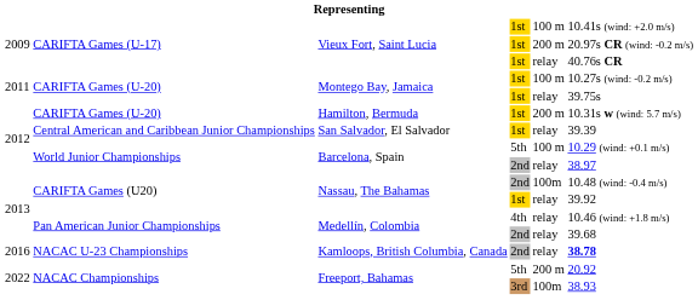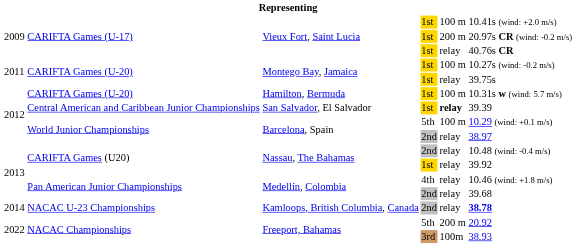 <table>
 <tr>
 <th colspan="6">Representing </th>
 </tr>
 <tr>
 <td rowspan = "3">2009</td>
 <td rowspan = "3"><a href='#'>CARIFTA Games (U-17)</a></td>
 <td rowspan = "3"><a href='#'>Vieux Fort</a>, <a href='#'>Saint Lucia</a></td>
 <td bgcolor=gold>1st</td>
 <td>100 m</td>
 <td>10.41s <small>(wind: +2.0 m/s)</small></td>
 </tr>
 <tr>
 <td bgcolor=gold>1st</td>
 <td>200 m</td>
 <td>20.97s <strong>CR</strong> <small>(wind: -0.2 m/s)</small></td>
 </tr>
 <tr>
 <td bgcolor=gold>1st</td>
 <td> relay</td>
 <td>40.76s <strong>CR</strong></td>
 </tr>
 <tr>
 <td rowspan = "2">2011</td>
 <td rowspan = "2"><a href='#'>CARIFTA Games (U-20)</a></td>
 <td rowspan = "2"><a href='#'>Montego Bay</a>, <a href='#'>Jamaica</a></td>
 <td bgcolor=gold>1st</td>
 <td>100 m</td>
 <td>10.27s <small>(wind: -0.2 m/s)</small></td>
 </tr>
 <tr>
 <td bgcolor=gold>1st</td>
 <td> relay</td>
 <td>39.75s</td>
 </tr>
 <tr>
 <td rowspan=4>2012</td>
 <td><a href='#'>CARIFTA Games (U-20)</a></td>
 <td><a href='#'>Hamilton</a>, <a href='#'>Bermuda</a></td>
 <td bgcolor=gold>1st</td>
-<td>200 m</td>
+<td>100 m</td>
 <td>10.31s <strong>w</strong> <small>(wind: 5.7 m/s)</small></td>
 </tr>
 <tr>
 <td><a href='#'>Central American and Caribbean Junior Championships</a></td>
 <td><a href='#'>San Salvador</a>, El Salvador</td>
 <td bgcolor=gold>1st</td>
-<td> relay</td>
+<td><strong> relay</strong></td>
 <td>39.39</td>
 </tr>
 <tr>
 <td rowspan=2><a href='#'>World Junior Championships</a></td>
 <td rowspan=2><a href='#'>Barcelona</a>, Spain</td>
 <td>5th</td>
 <td>100 m</td>
 <td><a href='#'>10.29</a> <small>(wind: +0.1 m/s)</small></td>
 </tr>
 <tr>
 <td bgcolor=silver>2nd</td>
 <td> relay</td>
 <td><a href='#'>38.97</a></td>
 </tr>
 <tr>
 <td rowspan=4>2013</td>
 <td rowspan=2><a href='#'>CARIFTA Games</a> (U20)</td>
 <td rowspan=2><a href='#'>Nassau</a>, <a href='#'>The Bahamas</a></td>
 <td bgcolor=silver>2nd</td>
-<td>100m</td>
+<td> relay</td>
 <td>10.48 <small>(wind: -0.4 m/s)</small></td>
 </tr>
 <tr>
 <td bgcolor=gold>1st</td>
 <td> relay</td>
 <td>39.92</td>
 </tr>
 <tr>
 <td rowspan=2><a href='#'>Pan American Junior Championships</a></td>
 <td rowspan=2><a href='#'>Medellín</a>, <a href='#'>Colombia</a></td>
 <td>4th</td>
 <td> relay</td>
 <td>10.46 <small>(wind: +1.8 m/s)</small></td>
 </tr>
 <tr>
 <td bgcolor=silver>2nd</td>
 <td> relay</td>
 <td>39.68</td>
 </tr>
 <tr>
-<td>2016</td>
+<td>2014</td>
 <td><a href='#'>NACAC U-23 Championships</a></td>
 <td><a href='#'>Kamloops, British Columbia</a>, <a href='#'>Canada</a></td>
 <td bgcolor=silver>2nd</td>
 <td> relay</td>
 <td><strong><a href='#'>38.78</a></strong></td>
 </tr>
 <tr>
 <td rowspan=2>2022</td>
 <td rowspan=2><a href='#'>NACAC Championships</a></td>
 <td rowspan=2><a href='#'>Freeport, Bahamas</a></td>
 <td>5th</td>
 <td>200 m</td>
 <td><a href='#'>20.92</a></td>
 </tr>
 <tr>
 <td bgcolor=cc9966>3rd</td>
 <td>100m</td>
 <td><a href='#'>38.93</a></td>
 </tr>
 </table>
